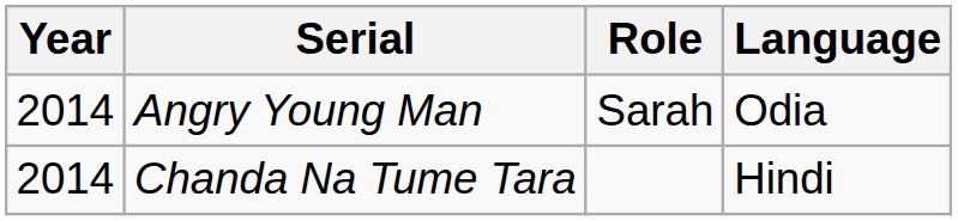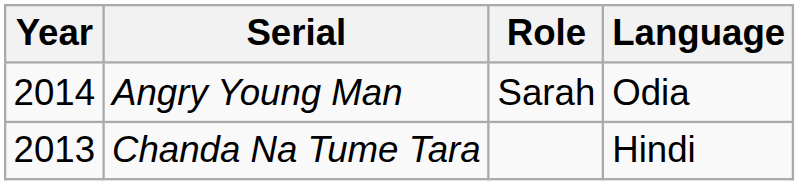 <table class="wikitable sortable">
 <tr>
 <th>Year</th>
 <th>Serial</th>
 <th>Role</th>
 <th>Language</th>
 </tr>
 <tr>
 <td>2014</td>
 <td><em>Angry Young Man</em></td>
 <td>Sarah</td>
 <td>Odia</td>
 </tr>
 <tr>
-<td>2014</td>
+<td>2013</td>
 <td><em>Chanda Na Tume Tara</em></td>
 <td></td>
 <td>Hindi</td>
 </tr>
 </table>
